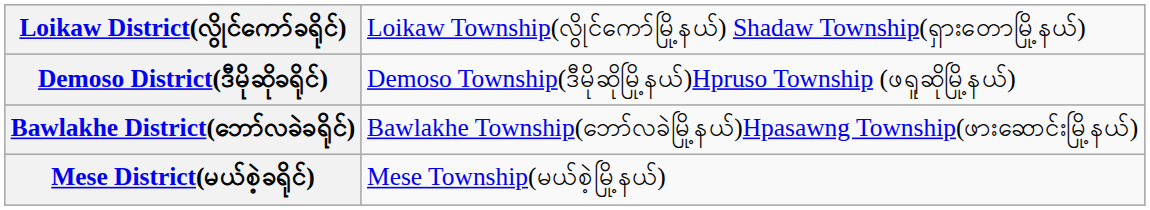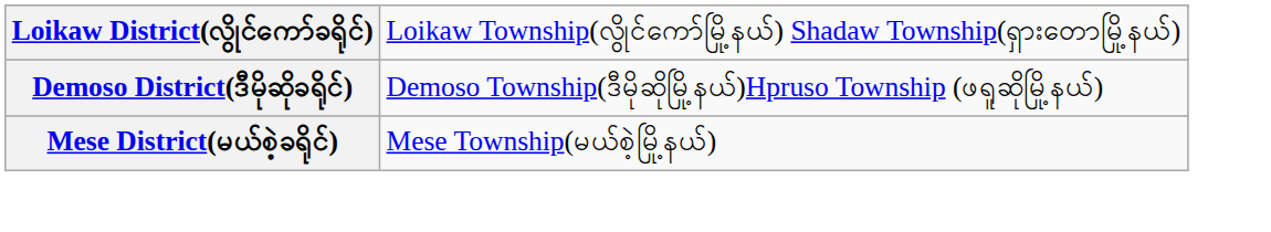 <table class=wikitable>
 <tr>
 <th><a href='#'>Loikaw District</a>(လွိုင်ကော်ခရိုင်)<br></th>
 <td><a href='#'>Loikaw Township</a>(လွိုင်ကော်မြို့နယ်)  <a href='#'>Shadaw Township</a>(ရှားတောမြို့နယ်)</td>
 </tr>
 <tr>
 <th><a href='#'>Demoso District</a>(ဒီမိုဆိုခရိုင်)<br></th>
 <td><a href='#'>Demoso Township</a>(ဒီမိုဆိုမြို့နယ်)<a href='#'>Hpruso Township</a> (ဖရူဆိုမြို့နယ်)</td>
 </tr>
 <tr>
-<th><a href='#'>Bawlakhe District</a>(ဘော်လခဲခရိုင်)<br></th>
-<td><a href='#'>Bawlakhe Township</a>(ဘော်လခဲမြို့နယ်)<a href='#'>Hpasawng Township</a>(ဖားဆောင်းမြို့နယ်)</td>
-</tr>
-<tr>
 <th><a href='#'>Mese District</a>(မယ်စဲ့ခရိုင်)<br></th>
 <td><a href='#'>Mese Township</a>(မယ်စဲ့မြို့နယ်)</td>
 </tr>
 </table>
